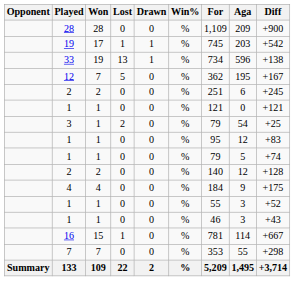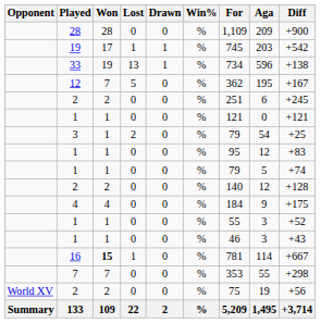 <table class="wikitable sortable" style="text-align:center;">
 <tr>
 <th>Opponent</th>
 <th>Played</th>
 <th>Won</th>
 <th>Lost</th>
 <th>Drawn</th>
 <th>Win%</th>
 <th>For</th>
 <th>Aga</th>
 <th>Diff</th>
 </tr>
 <tr>
 <td style="text-align: left;"></td>
 <td><a href='#'>28</a></td>
 <td>28</td>
 <td>0</td>
 <td>0</td>
 <td>%</td>
 <td>1,109</td>
 <td>209</td>
 <td>+900</td>
 </tr>
 <tr>
 <td style="text-align: left;"></td>
 <td><a href='#'>19</a></td>
 <td>17</td>
 <td>1</td>
 <td>1</td>
 <td>%</td>
 <td>745</td>
 <td>203</td>
 <td>+542</td>
 </tr>
 <tr>
 <td style="text-align: left;"></td>
 <td><a href='#'>33</a></td>
 <td>19</td>
 <td>13</td>
 <td>1</td>
 <td>%</td>
 <td>734</td>
 <td>596</td>
 <td>+138</td>
 </tr>
 <tr>
 <td style="text-align: left;"></td>
 <td><a href='#'>12</a></td>
 <td>7</td>
 <td>5</td>
 <td>0</td>
 <td>%</td>
 <td>362</td>
 <td>195</td>
 <td>+167</td>
 </tr>
 <tr>
 <td style="text-align: left;"></td>
 <td>2</td>
 <td>2</td>
 <td>0</td>
 <td>0</td>
 <td>%</td>
 <td>251</td>
 <td>6</td>
 <td>+245</td>
 </tr>
 <tr>
 <td style="text-align: left;"></td>
 <td>1</td>
 <td>1</td>
 <td>0</td>
 <td>0</td>
 <td>%</td>
 <td>121</td>
 <td>0</td>
 <td>+121</td>
 </tr>
 <tr>
 <td style="text-align: left;"></td>
 <td>3</td>
 <td>1</td>
 <td>2</td>
 <td>0</td>
 <td>%</td>
 <td>79</td>
 <td>54</td>
 <td>+25</td>
 </tr>
 <tr>
 <td style="text-align: left;"></td>
 <td>1</td>
 <td>1</td>
 <td>0</td>
 <td>0</td>
 <td>%</td>
 <td>95</td>
 <td>12</td>
 <td>+83</td>
 </tr>
 <tr>
 <td style="text-align: left;"></td>
 <td>1</td>
 <td>1</td>
 <td>0</td>
 <td>0</td>
 <td>%</td>
 <td>79</td>
 <td>5</td>
 <td>+74</td>
 </tr>
 <tr>
 <td style="text-align: left;"></td>
 <td>2</td>
 <td>2</td>
 <td>0</td>
 <td>0</td>
 <td>%</td>
 <td>140</td>
 <td>12</td>
 <td>+128</td>
 </tr>
 <tr>
 <td style="text-align: left;"></td>
 <td>4</td>
 <td>4</td>
 <td>0</td>
 <td>0</td>
 <td>%</td>
 <td>184</td>
 <td>9</td>
 <td>+175</td>
 </tr>
 <tr>
 <td style="text-align: left;"></td>
 <td>1</td>
 <td>1</td>
 <td>0</td>
 <td>0</td>
 <td>%</td>
 <td>55</td>
 <td>3</td>
 <td>+52</td>
 </tr>
 <tr>
 <td style="text-align: left;"></td>
 <td>1</td>
 <td>1</td>
 <td>0</td>
 <td>0</td>
 <td>%</td>
 <td>46</td>
 <td>3</td>
 <td>+43</td>
 </tr>
 <tr>
 <td style="text-align: left;"></td>
 <td><a href='#'>16</a></td>
-<td>15</td>
+<td><strong>15</strong></td>
 <td>1</td>
 <td>0</td>
 <td>%</td>
 <td>781</td>
 <td>114</td>
 <td>+667</td>
 </tr>
 <tr>
 <td style="text-align: left;"></td>
 <td>7</td>
 <td>7</td>
 <td>0</td>
 <td>0</td>
 <td>%</td>
 <td>353</td>
 <td>55</td>
 <td>+298</td>
 </tr>
 <tr>
+<td style="text-align: left;"><a href='#'>World XV</a></td>
+<td>2</td>
+<td>2</td>
+<td>0</td>
+<td>0</td>
+<td>%</td>
+<td>75</td>
+<td>19</td>
+<td>+56</td>
+</tr>
+<tr>
 <th>Summary</th>
 <th>133</th>
 <th>109</th>
 <th>22</th>
 <th>2</th>
 <th>%</th>
 <th>5,209</th>
 <th>1,495</th>
 <th>+3,714</th>
 </tr>
 </table>
